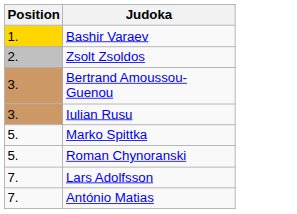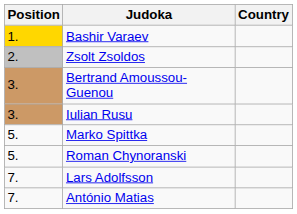 <table class=wikitable>
 <tr>
 <th width=10>Position</th>
 <th width=200>Judoka</th>
+<th width=10>Country</th>
 </tr>
 <tr>
 <td bgcolor=gold>1.</td>
 <td><a href='#'>Bashir Varaev</a></td>
+<td></td>
 </tr>
 <tr>
 <td bgcolor=silver>2.</td>
 <td><a href='#'>Zsolt Zsoldos</a></td>
+<td></td>
 </tr>
 <tr>
 <td bgcolor=CC9966>3.</td>
 <td><a href='#'>Bertrand Amoussou-Guenou</a></td>
+<td></td>
 </tr>
 <tr>
 <td bgcolor=CC9966>3.</td>
 <td><a href='#'>Iulian Rusu</a></td>
+<td></td>
 </tr>
 <tr>
 <td>5.</td>
 <td><a href='#'>Marko Spittka</a></td>
+<td></td>
 </tr>
 <tr>
 <td>5.</td>
 <td><a href='#'>Roman Chynoranski</a></td>
+<td></td>
 </tr>
 <tr>
 <td>7.</td>
 <td><a href='#'>Lars Adolfsson</a></td>
+<td></td>
 </tr>
 <tr>
 <td>7.</td>
 <td><a href='#'>António Matias</a></td>
+<td></td>
 </tr>
 </table>
